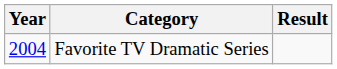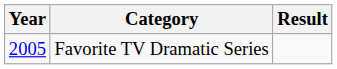 <table class="wikitable">
 <tr>
 <th>Year</th>
 <th>Category</th>
 <th>Result</th>
 </tr>
 <tr>
-<td><a href='#'>2004</a></td>
+<td><a href='#'>2005</a></td>
 <td>Favorite TV Dramatic Series</td>
 <td></td>
 </tr>
 </table>
